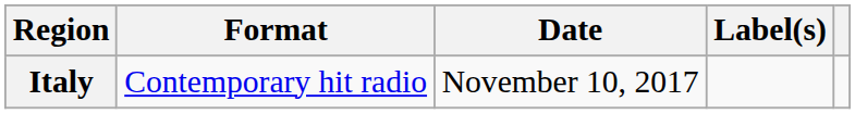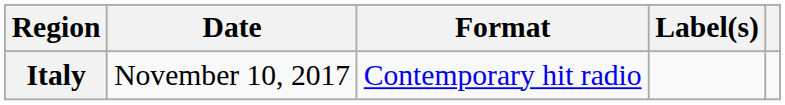 <table class="wikitable sortable plainrowheaders">
 <tr>
 <th>Region</th>
+<th>Date</th>
 <th>Format</th>
-<th>Date</th>
 <th>Label(s)</th>
 <th></th>
 </tr>
 <tr>
 <th scope="row">Italy</th>
+<td>November 10, 2017</td>
 <td><a href='#'>Contemporary hit radio</a></td>
-<td>November 10, 2017</td>
 <td></td>
 <td></td>
 </tr>
 </table>
